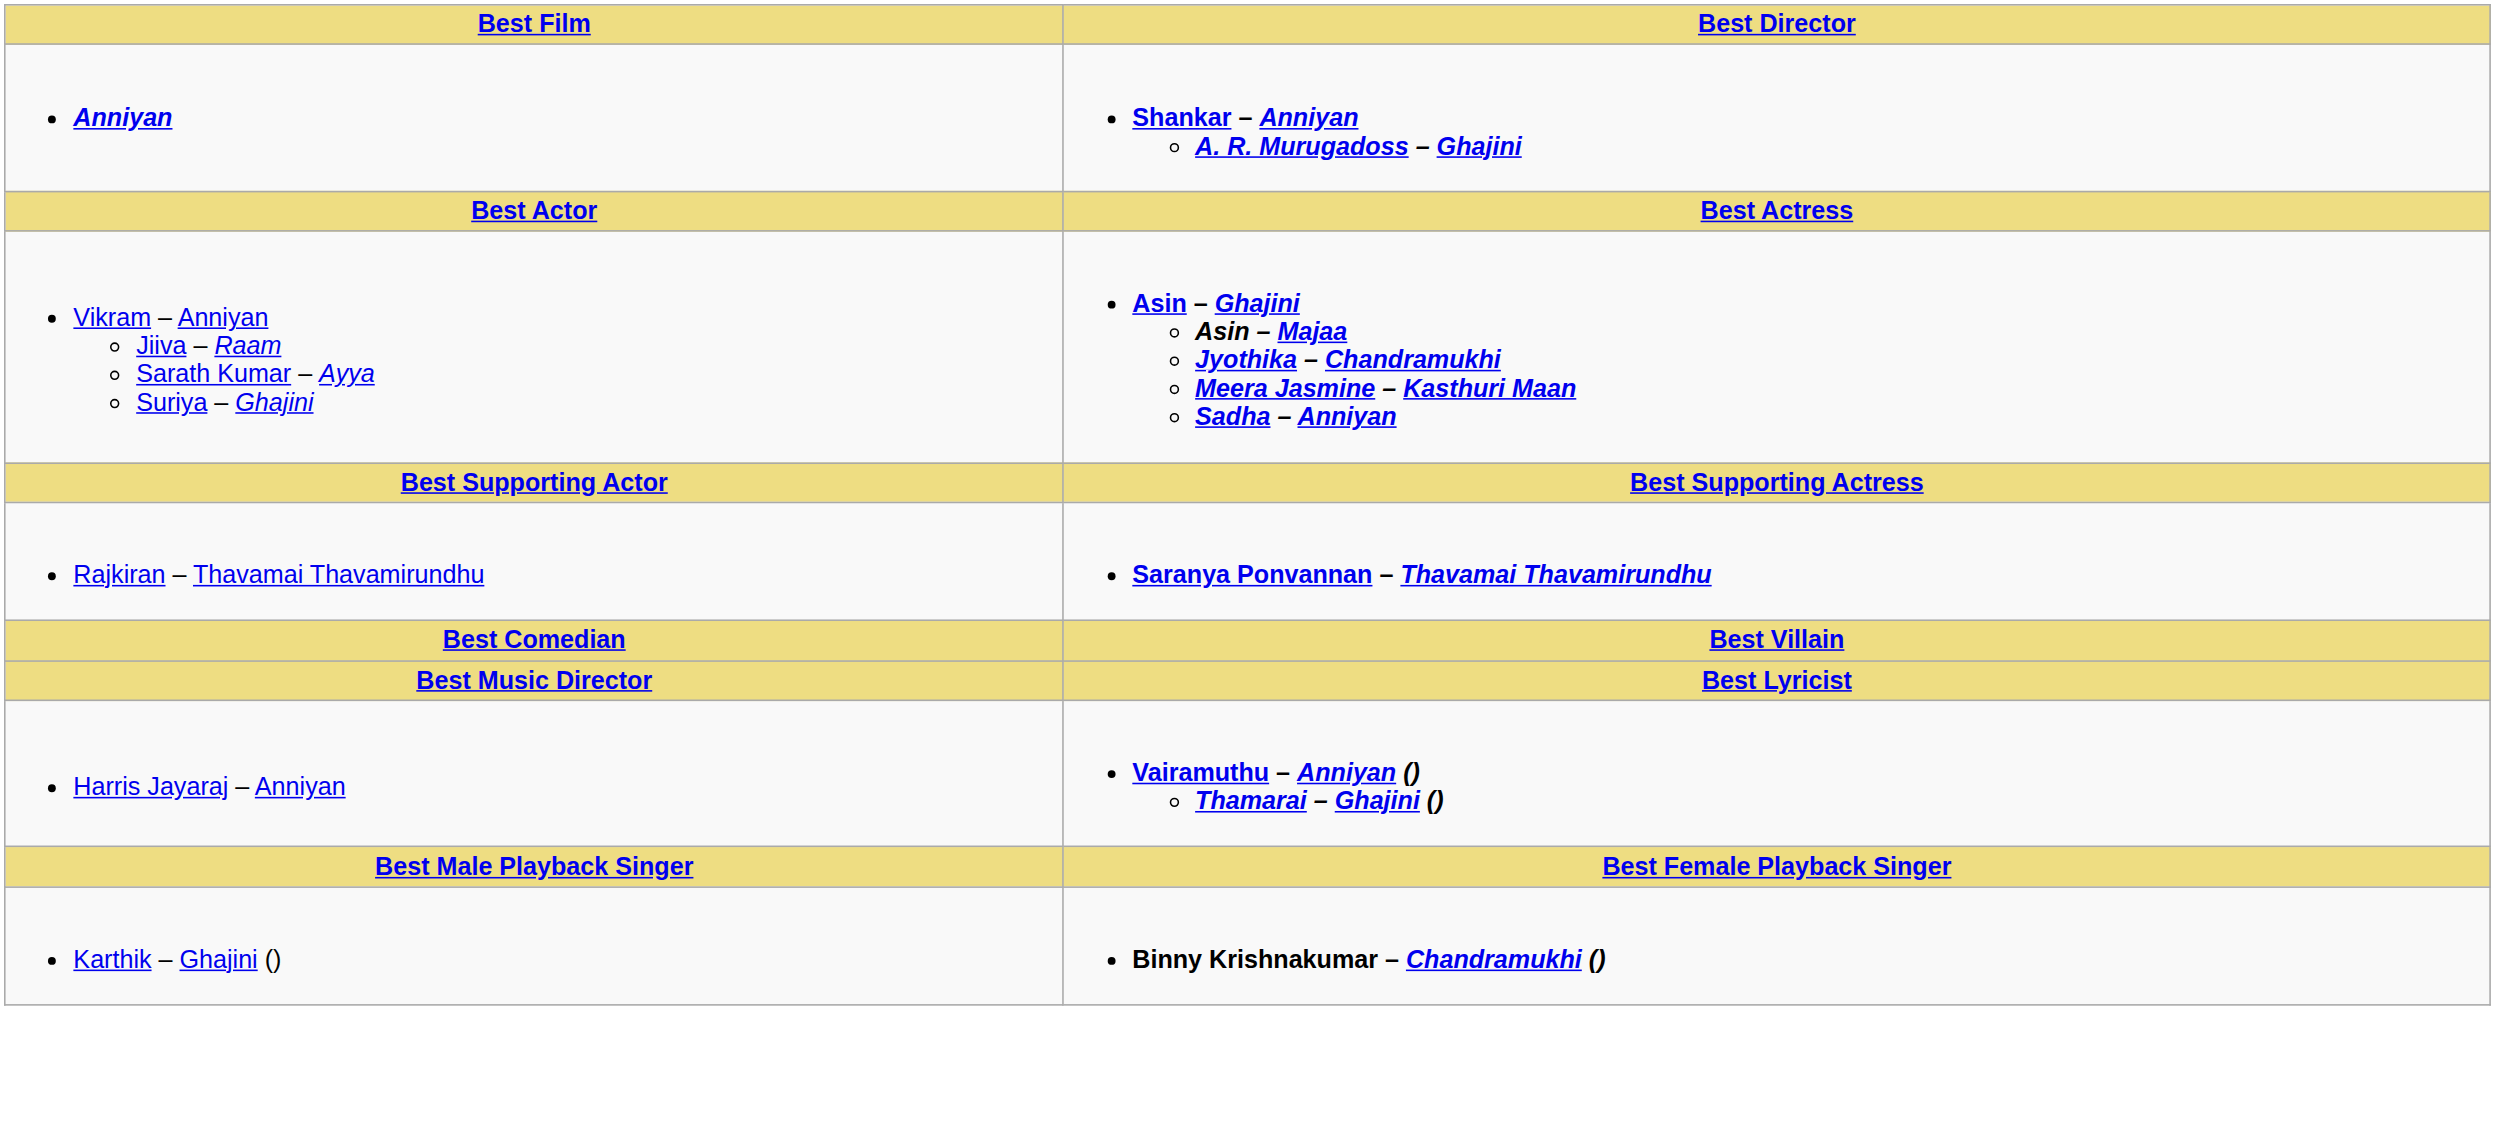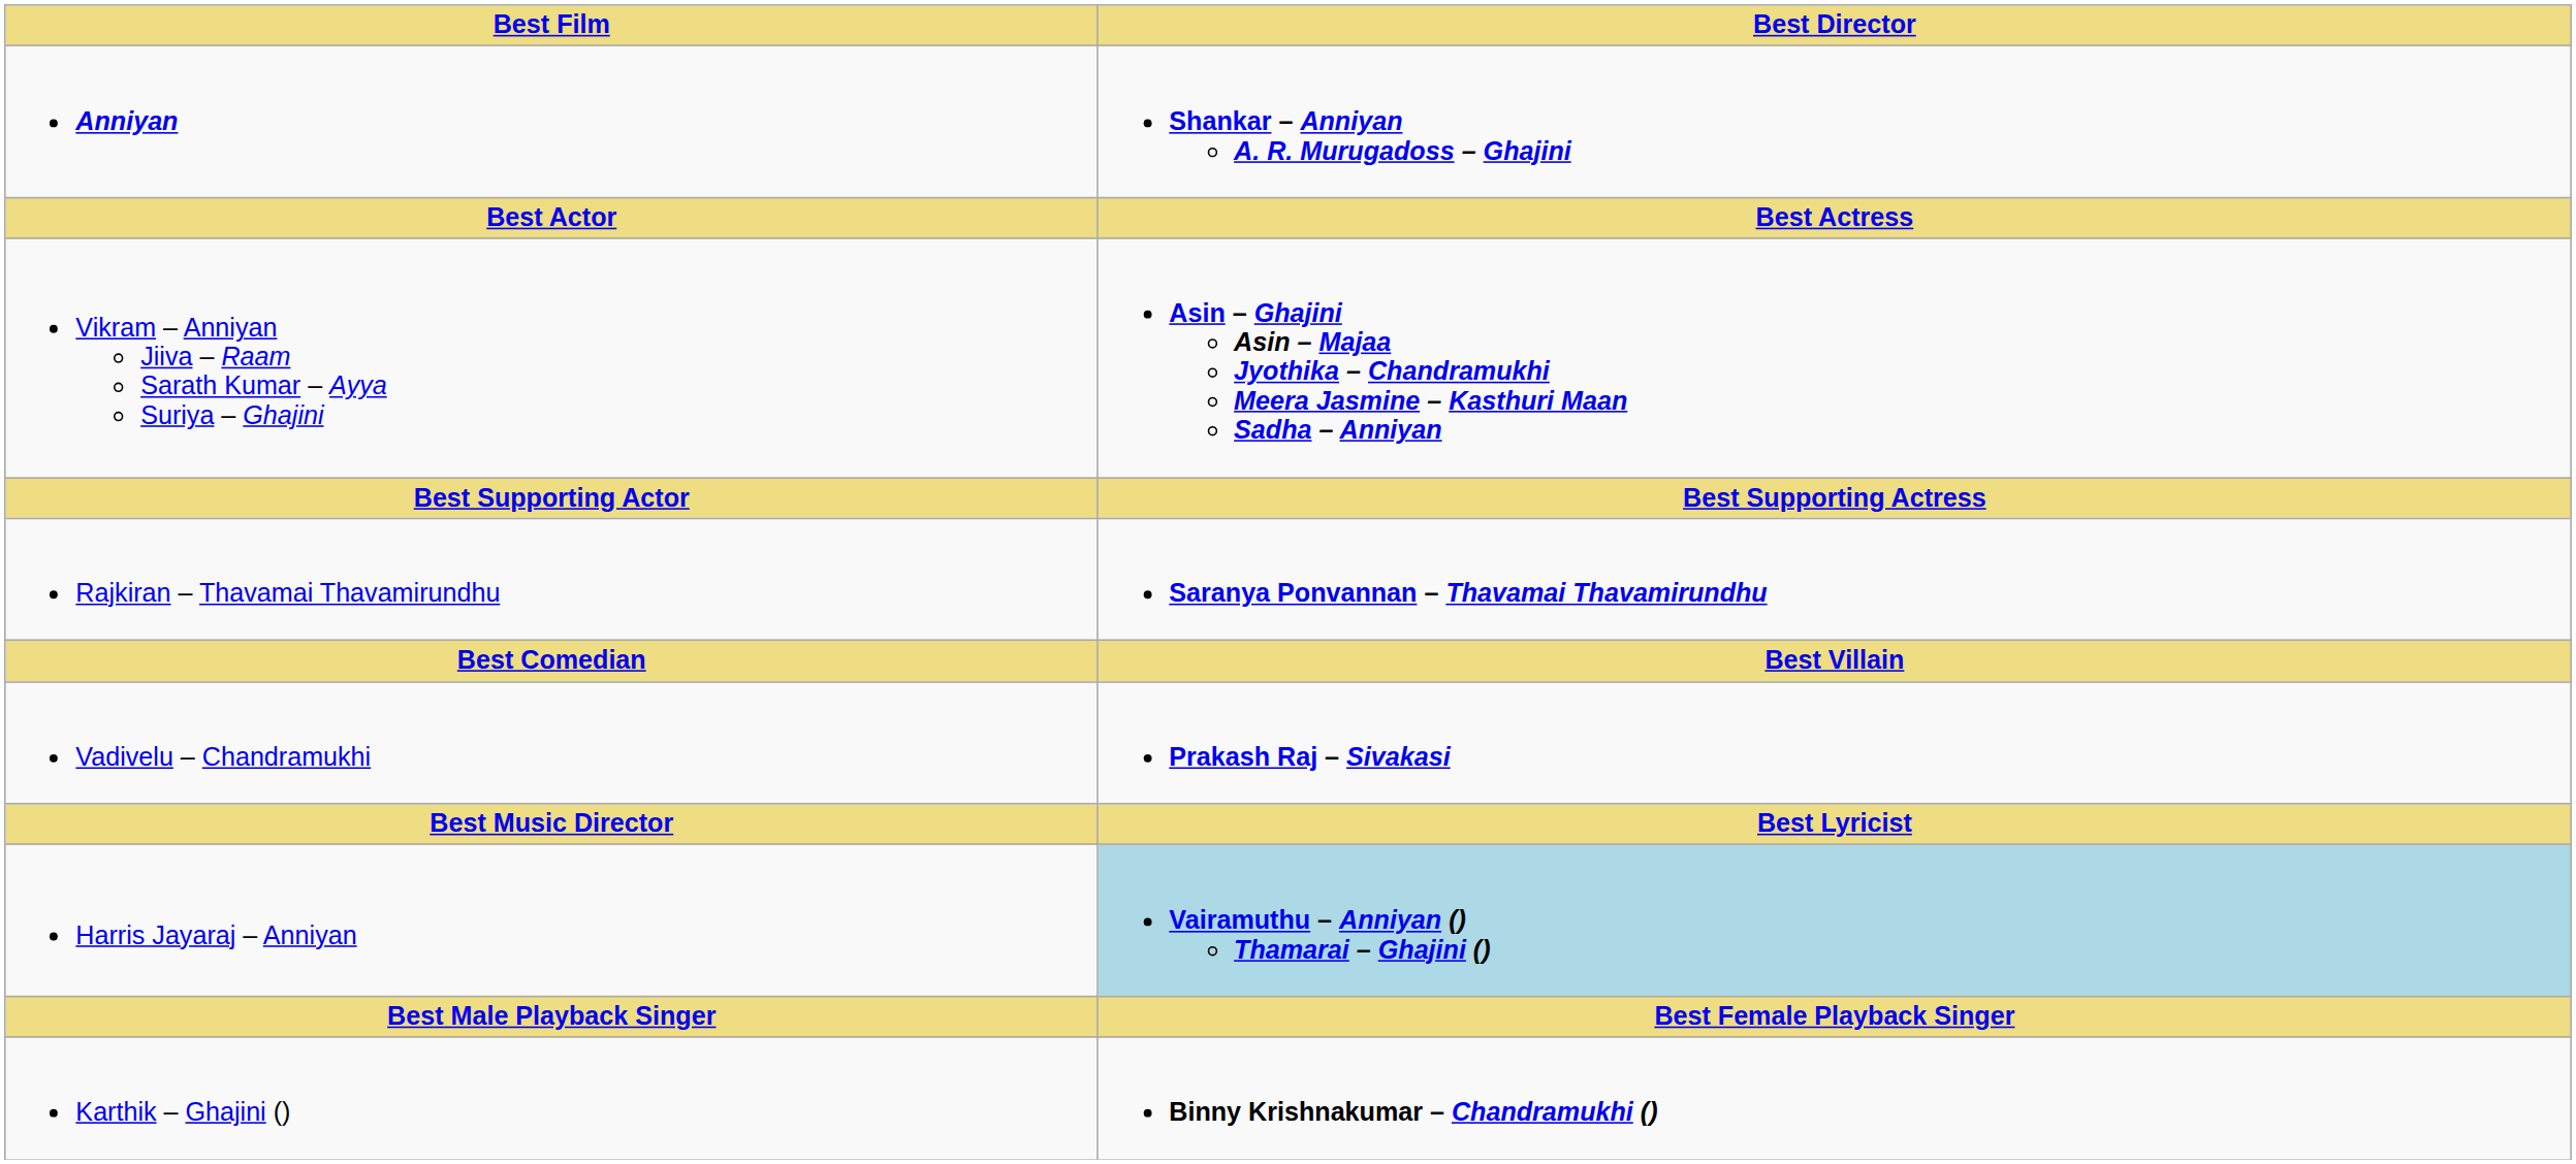 <table class="wikitable" width =100%|>
 <tr>
 <th ! style="background:#eedd82; text-align:center;"><a href='#'>Best Film</a></th>
 <th ! style="background:#eedd82; text-align:center;"><a href='#'>Best Director</a></th>
 </tr>
 <tr>
 <td valign="top"><br><ul><li><strong><em><a href='#'>Anniyan</a></em></strong></li></ul></td>
 <td><br><ul><li><strong><a href='#'>Shankar</a> – <em><a href='#'>Anniyan</a><strong><em><ul><li><a href='#'>A. R. Murugadoss</a> – </em><a href='#'>Ghajini</a><em></li></ul></li></ul></td>
 </tr>
 <tr>
 <th ! style="background:#eedd82; text-align:center;"><a href='#'>Best Actor</a></th>
 <th ! style="background:#eedd82; text-align:center;"><a href='#'>Best Actress</a></th>
 </tr>
 <tr>
 <td><br><ul><li></strong><a href='#'>Vikram</a> – </em><a href='#'>Anniyan</a></em></strong><ul><li><a href='#'>Jiiva</a> – <em><a href='#'>Raam</a></em></li><li><a href='#'>Sarath Kumar</a> – <em><a href='#'>Ayya</a></em></li><li><a href='#'>Suriya</a> – <em><a href='#'>Ghajini</a></em></li></ul></li></ul></td>
 <td><br><ul><li><strong><a href='#'>Asin</a> – <em><a href='#'>Ghajini</a><strong><em><ul><li>Asin – </em><a href='#'>Majaa</a><em></li><li><a href='#'>Jyothika</a> – </em><a href='#'>Chandramukhi</a><em></li><li><a href='#'>Meera Jasmine</a> – </em><a href='#'>Kasthuri Maan</a><em></li><li><a href='#'>Sadha</a> – </em><a href='#'>Anniyan</a><em></li></ul></li></ul></td>
 </tr>
 <tr>
 <th ! style="background:#eedd82; text-align:center;"><a href='#'>Best Supporting Actor</a></th>
 <th ! style="background:#eedd82; text-align:center;"><a href='#'>Best Supporting Actress</a></th>
 </tr>
 <tr>
 <td><br><ul><li></strong><a href='#'>Rajkiran</a> – </em><a href='#'>Thavamai Thavamirundhu</a></em></strong></li></ul></td>
 <td><br><ul><li><strong><a href='#'>Saranya Ponvannan</a> – <em><a href='#'>Thavamai Thavamirundhu</a><strong><em></li></ul></td>
 </tr>
 <tr>
 <th ! style="background:#eedd82; text-align:center;"><a href='#'>Best Comedian</a></th>
 <th ! style="background:#eedd82; text-align:center;"><a href='#'>Best Villain</a></th>
 </tr>
 <tr>
+<td><br><ul><li></strong><a href='#'>Vadivelu</a> – </em><a href='#'>Chandramukhi</a></em></strong></li></ul></td>
+<td><br><ul><li><strong><a href='#'>Prakash Raj</a> – <em><a href='#'>Sivakasi</a><strong><em></li></ul></td>
+</tr>
+<tr>
 <th ! style="background:#eedd82; text-align:center;"><a href='#'>Best Music Director</a></th>
 <th ! style="background:#eedd82; text-align:center;"><a href='#'>Best Lyricist</a></th>
 </tr>
 <tr>
 <td><br><ul><li></strong><a href='#'>Harris Jayaraj</a> – </em><a href='#'>Anniyan</a></em></strong></li></ul></td>
-<td><br><ul><li><strong><a href='#'>Vairamuthu</a> – <em><a href='#'>Anniyan</a><strong><em> ()<ul><li><a href='#'>Thamarai</a> – </em><a href='#'>Ghajini</a><em> ()</li></ul></li></ul></td>
+<td style="background: lightblue;"><br><ul><li><strong><a href='#'>Vairamuthu</a> – <em><a href='#'>Anniyan</a><strong><em> ()<ul><li><a href='#'>Thamarai</a> – </em><a href='#'>Ghajini</a><em> ()</li></ul></li></ul></td>
 </tr>
 <tr>
 <th ! style="background:#eedd82; text-align:center;"><a href='#'>Best Male Playback Singer</a></th>
 <th ! style="background:#eedd82; text-align:center;"><a href='#'>Best Female Playback Singer</a></th>
 </tr>
 <tr>
 <td><br><ul><li></strong><a href='#'>Karthik</a> – </em><a href='#'>Ghajini</a></em></strong> ()</li></ul></td>
 <td><br><ul><li><strong>Binny Krishnakumar – <em><a href='#'>Chandramukhi</a><strong><em> ()</li></ul></td>
 </tr>
 </table>
